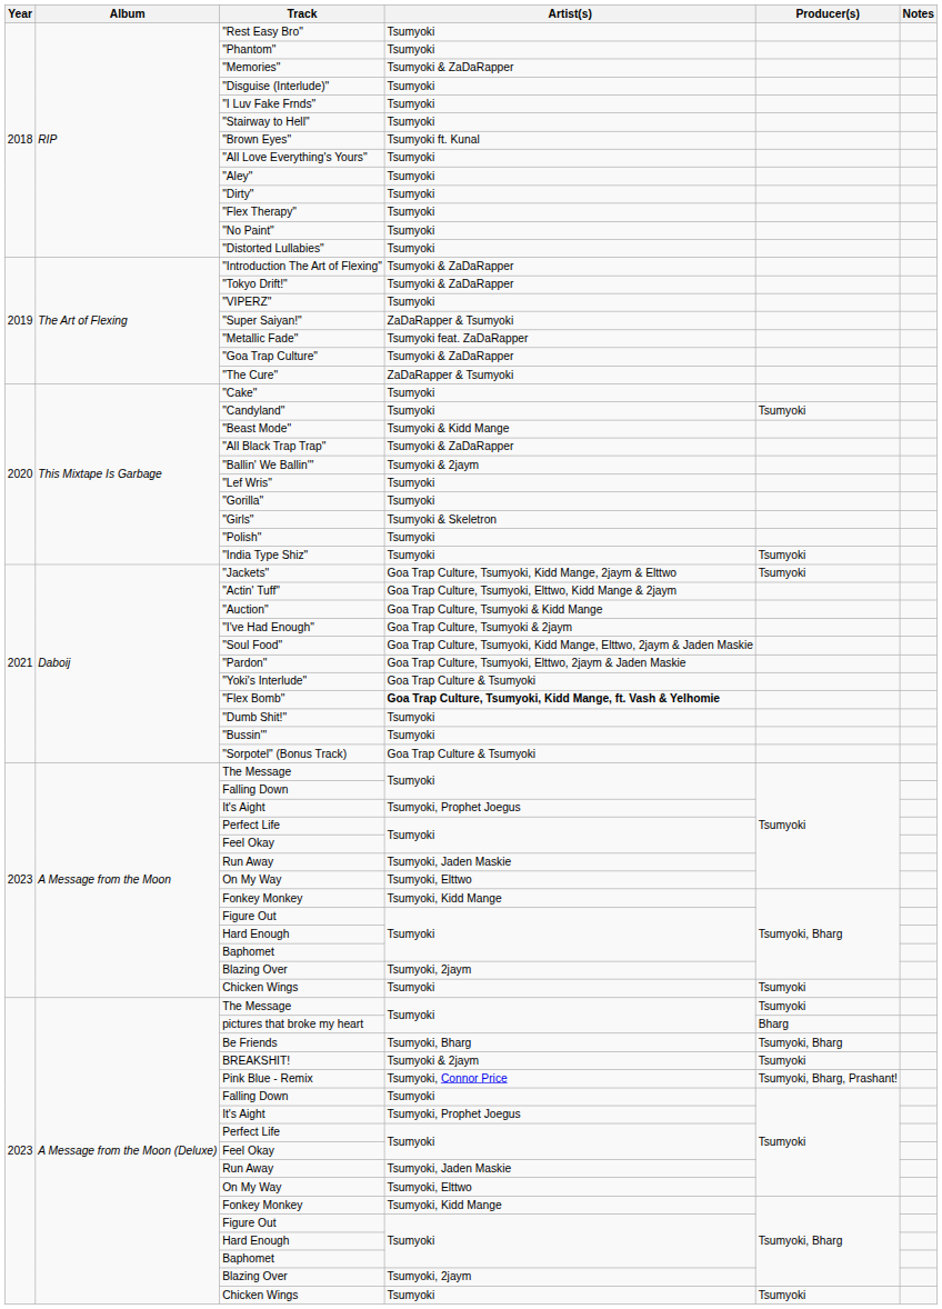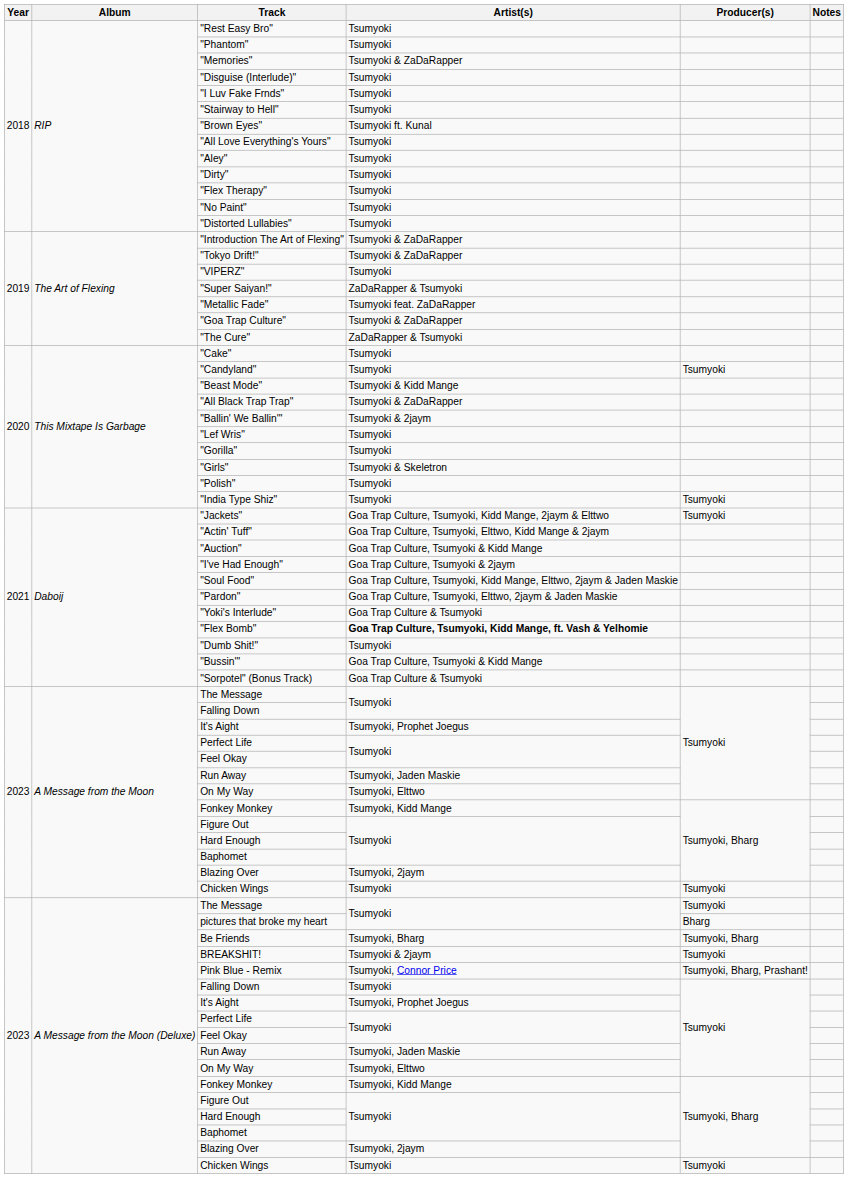 <table class="wikitable">
 <tr>
 <th>Year</th>
 <th>Album</th>
 <th>Track</th>
 <th>Artist(s)</th>
 <th>Producer(s)</th>
 <th>Notes</th>
 </tr>
 <tr>
 <td rowspan="13">2018</td>
 <td rowspan="13"><em>RIP</em></td>
 <td>"Rest Easy Bro"</td>
 <td>Tsumyoki</td>
 <td></td>
 <td></td>
 </tr>
 <tr>
 <td>"Phantom"</td>
 <td>Tsumyoki</td>
 <td></td>
 <td></td>
 </tr>
 <tr>
 <td>"Memories"</td>
 <td>Tsumyoki & ZaDaRapper</td>
 <td></td>
 <td></td>
 </tr>
 <tr>
 <td>"Disguise (Interlude)"</td>
 <td>Tsumyoki</td>
 <td></td>
 <td></td>
 </tr>
 <tr>
 <td>"I Luv Fake Frnds"</td>
 <td>Tsumyoki</td>
 <td></td>
 <td></td>
 </tr>
 <tr>
 <td>"Stairway to Hell"</td>
 <td>Tsumyoki</td>
 <td></td>
 <td></td>
 </tr>
 <tr>
 <td>"Brown Eyes"</td>
 <td>Tsumyoki ft. Kunal</td>
 <td></td>
 <td></td>
 </tr>
 <tr>
 <td>"All Love Everything's Yours"</td>
 <td>Tsumyoki</td>
 <td></td>
 <td></td>
 </tr>
 <tr>
 <td>"Aley"</td>
 <td>Tsumyoki</td>
 <td></td>
 <td></td>
 </tr>
 <tr>
 <td>"Dirty"</td>
 <td>Tsumyoki</td>
 <td></td>
 <td></td>
 </tr>
 <tr>
 <td>"Flex Therapy"</td>
 <td>Tsumyoki</td>
 <td></td>
 <td></td>
 </tr>
 <tr>
 <td>"No Paint"</td>
 <td>Tsumyoki</td>
 <td></td>
 <td></td>
 </tr>
 <tr>
 <td>"Distorted Lullabies"</td>
 <td>Tsumyoki</td>
 <td></td>
 <td></td>
 </tr>
 <tr>
 <td rowspan="7">2019</td>
 <td rowspan="7"><em>The Art of Flexing</em></td>
 <td>"Introduction The Art of Flexing"</td>
 <td>Tsumyoki & ZaDaRapper</td>
 <td></td>
 <td></td>
 </tr>
 <tr>
 <td>"Tokyo Drift!"</td>
 <td>Tsumyoki & ZaDaRapper</td>
 <td></td>
 <td></td>
 </tr>
 <tr>
 <td>"VIPERZ"</td>
 <td>Tsumyoki</td>
 <td></td>
 <td></td>
 </tr>
 <tr>
 <td>"Super Saiyan!"</td>
 <td>ZaDaRapper & Tsumyoki</td>
 <td></td>
 <td></td>
 </tr>
 <tr>
 <td>"Metallic Fade"</td>
 <td>Tsumyoki feat. ZaDaRapper</td>
 <td></td>
 <td></td>
 </tr>
 <tr>
 <td>"Goa Trap Culture"</td>
 <td>Tsumyoki & ZaDaRapper</td>
 <td></td>
 <td></td>
 </tr>
 <tr>
 <td>"The Cure"</td>
 <td>ZaDaRapper & Tsumyoki</td>
 <td></td>
 <td></td>
 </tr>
 <tr>
 <td rowspan="10">2020</td>
 <td rowspan="10"><em>This Mixtape Is Garbage</em></td>
 <td>"Cake"</td>
 <td>Tsumyoki</td>
 <td></td>
 <td></td>
 </tr>
 <tr>
 <td>"Candyland"</td>
 <td>Tsumyoki</td>
 <td>Tsumyoki</td>
 <td></td>
 </tr>
 <tr>
 <td>"Beast Mode"</td>
 <td>Tsumyoki & Kidd Mange</td>
 <td></td>
 <td></td>
 </tr>
 <tr>
 <td>"All Black Trap Trap"</td>
 <td>Tsumyoki & ZaDaRapper</td>
 <td></td>
 <td></td>
 </tr>
 <tr>
 <td>"Ballin' We Ballin'"</td>
 <td>Tsumyoki & 2jaym</td>
 <td></td>
 <td></td>
 </tr>
 <tr>
 <td>"Lef Wris"</td>
 <td>Tsumyoki</td>
 <td></td>
 <td></td>
 </tr>
 <tr>
 <td>"Gorilla"</td>
 <td>Tsumyoki</td>
 <td></td>
 <td></td>
 </tr>
 <tr>
 <td>"Girls"</td>
 <td>Tsumyoki & Skeletron</td>
 <td></td>
 <td></td>
 </tr>
 <tr>
 <td>"Polish"</td>
 <td>Tsumyoki</td>
 <td></td>
 <td></td>
 </tr>
 <tr>
 <td>"India Type Shiz"</td>
 <td>Tsumyoki</td>
 <td>Tsumyoki</td>
 <td></td>
 </tr>
 <tr>
 <td rowspan="11">2021</td>
 <td rowspan="11"><em>Daboij</em></td>
 <td>"Jackets"</td>
 <td>Goa Trap Culture, Tsumyoki, Kidd Mange, 2jaym & Elttwo</td>
 <td>Tsumyoki</td>
 <td></td>
 </tr>
 <tr>
 <td>"Actin' Tuff"</td>
 <td>Goa Trap Culture, Tsumyoki, Elttwo, Kidd Mange & 2jaym</td>
 <td></td>
 <td></td>
 </tr>
 <tr>
 <td>"Auction"</td>
 <td>Goa Trap Culture, Tsumyoki & Kidd Mange</td>
 <td></td>
 <td></td>
 </tr>
 <tr>
 <td>"I've Had Enough"</td>
 <td>Goa Trap Culture, Tsumyoki & 2jaym</td>
 <td></td>
 <td></td>
 </tr>
 <tr>
 <td>"Soul Food"</td>
 <td>Goa Trap Culture, Tsumyoki, Kidd Mange, Elttwo, 2jaym & Jaden Maskie</td>
 <td></td>
 <td></td>
 </tr>
 <tr>
 <td>"Pardon"</td>
 <td>Goa Trap Culture, Tsumyoki, Elttwo, 2jaym & Jaden Maskie</td>
 <td></td>
 <td></td>
 </tr>
 <tr>
 <td>"Yoki's Interlude"</td>
 <td>Goa Trap Culture & Tsumyoki</td>
 <td></td>
 <td></td>
 </tr>
 <tr>
 <td>"Flex Bomb"</td>
 <td><strong>Goa Trap Culture, Tsumyoki, Kidd Mange, ft. Vash & Yelhomie</strong></td>
 <td></td>
 <td></td>
 </tr>
 <tr>
 <td>"Dumb Shit!"</td>
 <td>Tsumyoki</td>
 <td></td>
 <td></td>
 </tr>
 <tr>
 <td>"Bussin'"</td>
-<td>Tsumyoki</td>
+<td>Goa Trap Culture, Tsumyoki & Kidd Mange</td>
 <td></td>
 <td></td>
 </tr>
 <tr>
 <td>"Sorpotel" (Bonus Track)</td>
 <td>Goa Trap Culture & Tsumyoki</td>
 <td></td>
 <td></td>
 </tr>
 <tr>
 <td rowspan="13">2023</td>
 <td rowspan="13"><em>A Message from the Moon</em></td>
 <td>The Message</td>
 <td rowspan="2">Tsumyoki</td>
 <td rowspan="7">Tsumyoki</td>
 <td></td>
 </tr>
 <tr>
 <td>Falling Down</td>
 <td></td>
 </tr>
 <tr>
 <td>It's Aight</td>
 <td>Tsumyoki, Prophet Joegus</td>
 <td></td>
 </tr>
 <tr>
 <td>Perfect Life</td>
 <td rowspan="2">Tsumyoki</td>
 <td></td>
 </tr>
 <tr>
 <td>Feel Okay</td>
 <td></td>
 </tr>
 <tr>
 <td>Run Away</td>
 <td>Tsumyoki, Jaden Maskie</td>
 <td></td>
 </tr>
 <tr>
 <td>On My Way</td>
 <td>Tsumyoki, Elttwo</td>
 <td></td>
 </tr>
 <tr>
 <td>Fonkey Monkey</td>
 <td>Tsumyoki, Kidd Mange</td>
 <td rowspan="5">Tsumyoki, Bharg</td>
 <td></td>
 </tr>
 <tr>
 <td>Figure Out</td>
 <td rowspan="3">Tsumyoki</td>
 <td></td>
 </tr>
 <tr>
 <td>Hard Enough</td>
 <td></td>
 </tr>
 <tr>
 <td>Baphomet</td>
 <td></td>
 </tr>
 <tr>
 <td>Blazing Over</td>
 <td>Tsumyoki, 2jaym</td>
 <td></td>
 </tr>
 <tr>
 <td>Chicken Wings</td>
 <td>Tsumyoki</td>
 <td>Tsumyoki</td>
 <td></td>
 </tr>
 <tr>
 <td rowspan="17">2023</td>
 <td rowspan="17"><em>A Message from the Moon (Deluxe)</em></td>
 <td>The Message</td>
 <td rowspan="2">Tsumyoki</td>
 <td>Tsumyoki</td>
 <td></td>
 </tr>
 <tr>
 <td>pictures that broke my heart</td>
 <td>Bharg</td>
 <td></td>
 </tr>
 <tr>
 <td>Be Friends</td>
 <td>Tsumyoki, Bharg</td>
 <td>Tsumyoki, Bharg</td>
 <td></td>
 </tr>
 <tr>
 <td>BREAKSHIT!</td>
 <td>Tsumyoki & 2jaym</td>
 <td>Tsumyoki</td>
 <td></td>
 </tr>
 <tr>
 <td>Pink Blue - Remix</td>
 <td>Tsumyoki, <a href='#'>Connor Price</a></td>
 <td>Tsumyoki, Bharg, Prashant!</td>
 <td></td>
 </tr>
 <tr>
 <td>Falling Down</td>
 <td>Tsumyoki</td>
 <td rowspan="6">Tsumyoki</td>
 <td></td>
 </tr>
 <tr>
 <td>It's Aight</td>
 <td>Tsumyoki, Prophet Joegus</td>
 <td></td>
 </tr>
 <tr>
 <td>Perfect Life</td>
 <td rowspan="2">Tsumyoki</td>
 <td></td>
 </tr>
 <tr>
 <td>Feel Okay</td>
 <td></td>
 </tr>
 <tr>
 <td>Run Away</td>
 <td>Tsumyoki, Jaden Maskie</td>
 <td></td>
 </tr>
 <tr>
 <td>On My Way</td>
 <td>Tsumyoki, Elttwo</td>
 <td></td>
 </tr>
 <tr>
 <td>Fonkey Monkey</td>
 <td>Tsumyoki, Kidd Mange</td>
 <td rowspan="5">Tsumyoki, Bharg</td>
 <td></td>
 </tr>
 <tr>
 <td>Figure Out</td>
 <td rowspan="3">Tsumyoki</td>
 <td></td>
 </tr>
 <tr>
 <td>Hard Enough</td>
 <td></td>
 </tr>
 <tr>
 <td>Baphomet</td>
 <td></td>
 </tr>
 <tr>
 <td>Blazing Over</td>
 <td>Tsumyoki, 2jaym</td>
 <td></td>
 </tr>
 <tr>
 <td>Chicken Wings</td>
 <td>Tsumyoki</td>
 <td>Tsumyoki</td>
 <td></td>
 </tr>
 </table>
